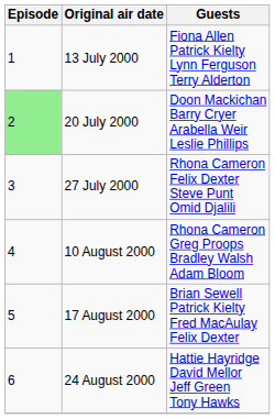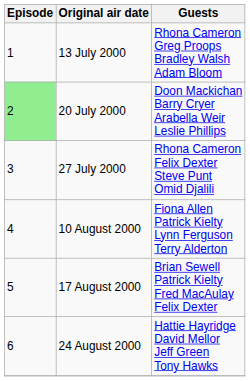 <table class="wikitable">
 <tr>
 <th>Episode</th>
 <th>Original air date</th>
 <th>Guests</th>
 </tr>
 <tr>
 <td>1</td>
 <td>13 July 2000</td>
-<td><a href='#'>Fiona Allen</a><br><a href='#'>Patrick Kielty</a><br><a href='#'>Lynn Ferguson</a><br><a href='#'>Terry Alderton</a></td>
+<td><a href='#'>Rhona Cameron</a><br><a href='#'>Greg Proops</a><br><a href='#'>Bradley Walsh</a><br><a href='#'>Adam Bloom</a></td>
 </tr>
 <tr>
 <td style="background: lightgreen;">2</td>
 <td>20 July 2000</td>
 <td><a href='#'>Doon Mackichan</a><br><a href='#'>Barry Cryer</a><br><a href='#'>Arabella Weir</a><br><a href='#'>Leslie Phillips</a></td>
 </tr>
 <tr>
 <td>3</td>
 <td>27 July 2000</td>
 <td><a href='#'>Rhona Cameron</a><br><a href='#'>Felix Dexter</a><br><a href='#'>Steve Punt</a><br><a href='#'>Omid Djalili</a></td>
 </tr>
 <tr>
 <td>4</td>
 <td>10 August 2000</td>
-<td><a href='#'>Rhona Cameron</a><br><a href='#'>Greg Proops</a><br><a href='#'>Bradley Walsh</a><br><a href='#'>Adam Bloom</a></td>
+<td><a href='#'>Fiona Allen</a><br><a href='#'>Patrick Kielty</a><br><a href='#'>Lynn Ferguson</a><br><a href='#'>Terry Alderton</a></td>
 </tr>
 <tr>
 <td>5</td>
 <td>17 August 2000</td>
 <td><a href='#'>Brian Sewell</a><br><a href='#'>Patrick Kielty</a><br><a href='#'>Fred MacAulay</a><br><a href='#'>Felix Dexter</a></td>
 </tr>
 <tr>
 <td>6</td>
 <td>24 August 2000</td>
 <td><a href='#'>Hattie Hayridge</a><br><a href='#'>David Mellor</a><br><a href='#'>Jeff Green</a><br><a href='#'>Tony Hawks</a></td>
 </tr>
 <tr>
 </tr>
 </table>
